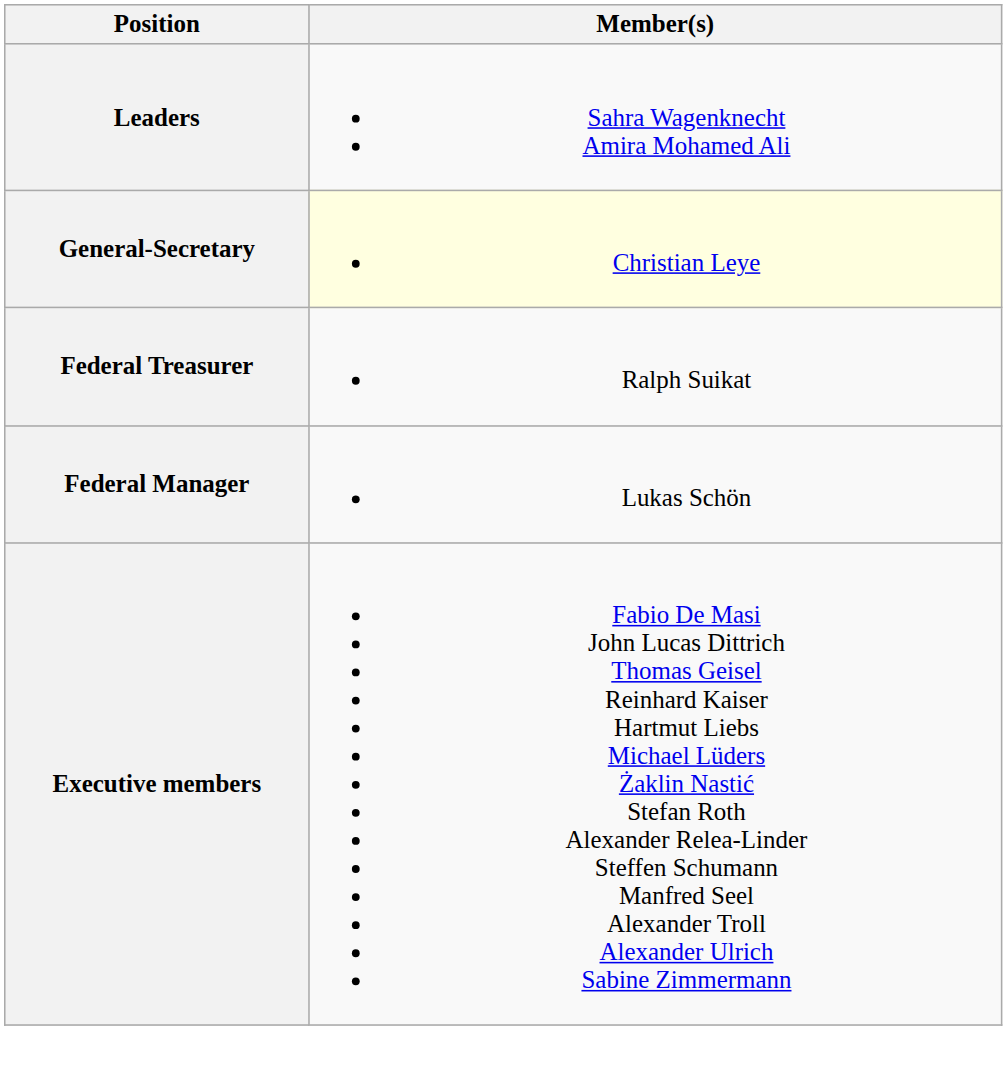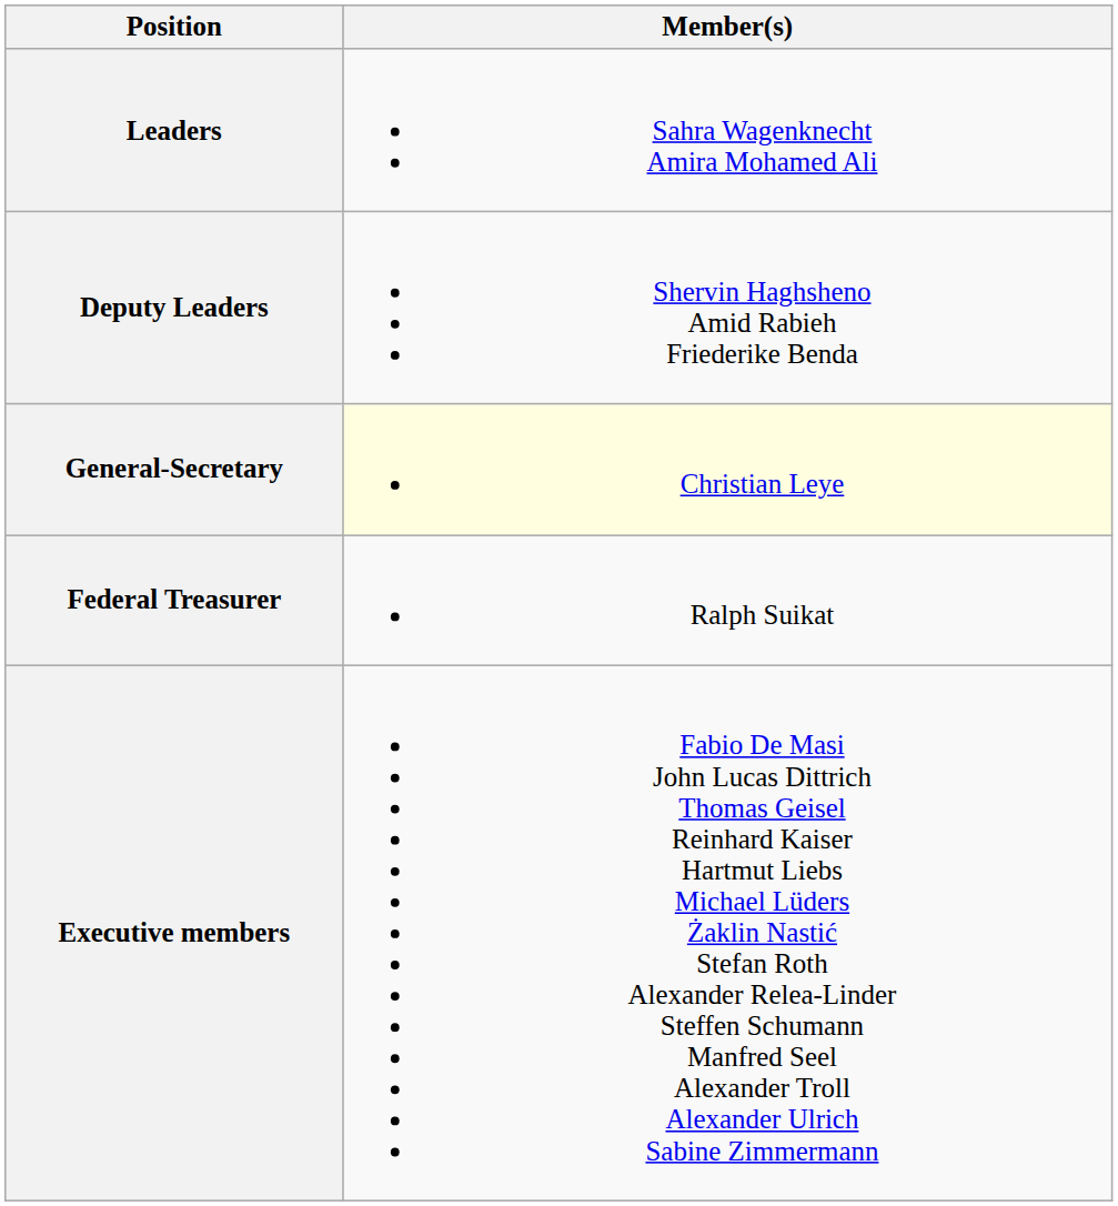 <table class=wikitable style="width:40em; text-align:center">
 <tr>
 <th style="width:12em;">Position</th>
 <th style="width:28em;">Member(s)</th>
 </tr>
 <tr>
 <th>Leaders</th>
 <td><br><ul><li><a href='#'>Sahra Wagenknecht</a></li><li><a href='#'>Amira Mohamed Ali</a></li></ul></td>
 </tr>
 <tr>
+<th>Deputy Leaders</th>
+<td><br><ul><li><a href='#'>Shervin Haghsheno</a></li><li>Amid Rabieh</li><li>Friederike Benda</li></ul></td>
+</tr>
+<tr>
 <th>General-Secretary</th>
 <td style="background: lightyellow;"><br><ul><li><a href='#'>Christian Leye</a></li></ul></td>
 </tr>
 <tr>
 <th>Federal Treasurer</th>
 <td><br><ul><li>Ralph Suikat</li></ul></td>
 </tr>
 <tr>
-<th>Federal Manager</th>
-<td><br><ul><li>Lukas Schön</li></ul></td>
-</tr>
-<tr>
 <th>Executive members</th>
 <td><br><ul><li><a href='#'>Fabio De Masi</a></li><li>John Lucas Dittrich</li><li><a href='#'>Thomas Geisel</a></li><li>Reinhard Kaiser</li><li>Hartmut Liebs</li><li><a href='#'>Michael Lüders</a></li><li><a href='#'>Żaklin Nastić</a></li><li>Stefan Roth</li><li>Alexander Relea-Linder</li><li>Steffen Schumann</li><li>Manfred Seel</li><li>Alexander Troll</li><li><a href='#'>Alexander Ulrich</a></li><li><a href='#'>Sabine Zimmermann</a></li></ul></td>
 </tr>
 </table>
